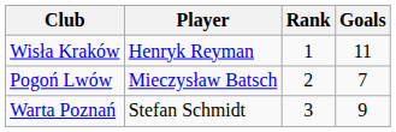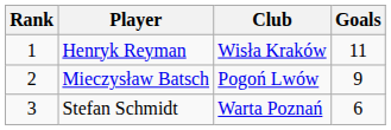 <table class="wikitable" style="text-align:center">
 <tr>
+<th>Rank</th>
+<th>Player</th>
 <th>Club</th>
-<th>Player</th>
-<th>Rank</th>
 <th>Goals</th>
 </tr>
 <tr>
+<td rowspan="1">1</td>
+<td align="left"> <a href='#'>Henryk Reyman</a></td>
 <td align="left"><a href='#'>Wisła Kraków</a></td>
-<td align="left"> <a href='#'>Henryk Reyman</a></td>
-<td rowspan="1">1</td>
 <td rowspan="1">11</td>
 </tr>
 <tr>
+<td rowspan="1">2</td>
+<td align="left"> <a href='#'>Mieczysław Batsch</a></td>
 <td align="left"><a href='#'>Pogoń Lwów</a></td>
-<td align="left"> <a href='#'>Mieczysław Batsch</a></td>
-<td rowspan="1">2</td>
-<td rowspan="1">7</td>
+<td rowspan="1">9</td>
 </tr>
 <tr>
+<td rowspan="1">3</td>
+<td align="left"> Stefan Schmidt</td>
 <td align="left"><a href='#'>Warta Poznań</a></td>
-<td align="left"> Stefan Schmidt</td>
-<td rowspan="1">3</td>
-<td rowspan="1">9</td>
+<td rowspan="1">6</td>
 </tr>
 </table>
